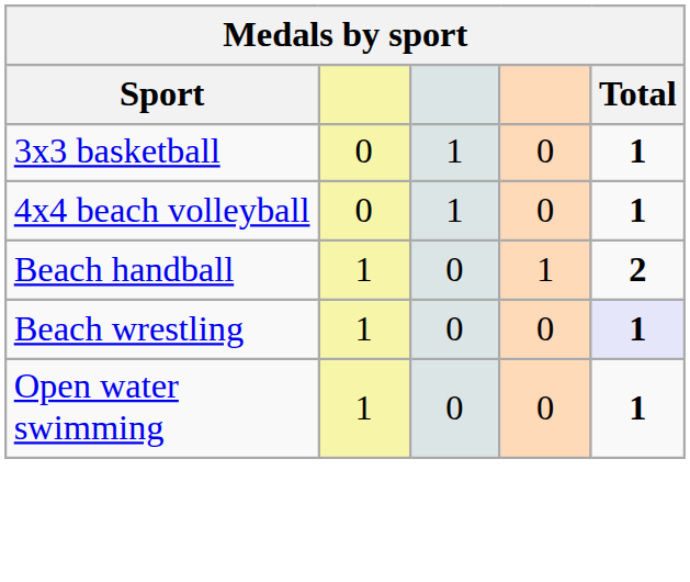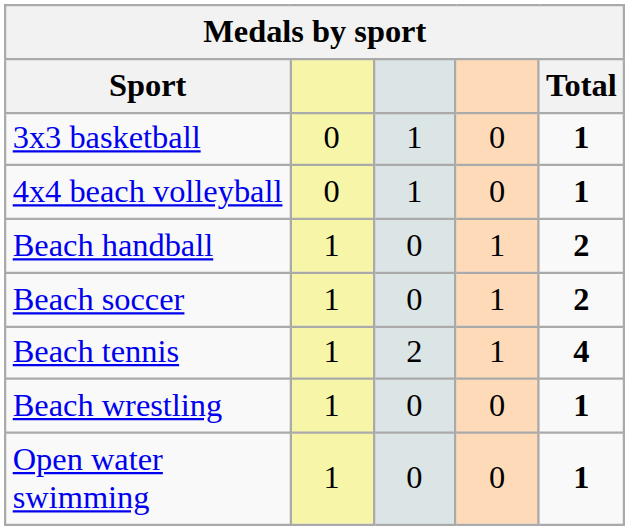 <table class="wikitable" style="font-size:90%; text-align:center;">
 <tr>
 <th colspan="5">Medals by sport</th>
 </tr>
 <tr>
 <th width="120">Sport</th>
 <th scope="col" width="30" style="background:#F7F6A8;"></th>
 <th scope="col" width="30" style="background:#DCE5E5;"></th>
 <th scope="col" width="30" style="background:#FFDAB9;"></th>
 <th width="30">Total</th>
 </tr>
 <tr>
 <td align="left"><a href='#'>3x3 basketball</a></td>
 <td style="background:#F7F6A8;">0</td>
 <td style="background:#DCE5E5;">1</td>
 <td style="background:#FFDAB9;">0</td>
 <td><strong>1</strong></td>
 </tr>
 <tr>
 <td align="left"><a href='#'>4x4 beach volleyball</a></td>
 <td style="background:#F7F6A8;">0</td>
 <td style="background:#DCE5E5;">1</td>
 <td style="background:#FFDAB9;">0</td>
 <td><strong>1</strong></td>
 </tr>
 <tr>
 <td align="left"><a href='#'>Beach handball</a></td>
 <td style="background:#F7F6A8;">1</td>
 <td style="background:#DCE5E5;">0</td>
 <td style="background:#FFDAB9;">1</td>
 <td><strong>2</strong></td>
 </tr>
 <tr>
+<td align="left"><a href='#'>Beach soccer</a></td>
+<td style="background:#F7F6A8;">1</td>
+<td style="background:#DCE5E5;">0</td>
+<td style="background:#FFDAB9;">1</td>
+<td><strong>2</strong></td>
+</tr>
+<tr>
+<td align="left"><a href='#'>Beach tennis</a></td>
+<td style="background:#F7F6A8;">1</td>
+<td style="background:#DCE5E5;">2</td>
+<td style="background:#FFDAB9;">1</td>
+<td><strong>4</strong></td>
+</tr>
+<tr>
 <td align="left"><a href='#'>Beach wrestling</a></td>
 <td style="background:#F7F6A8;">1</td>
 <td style="background:#DCE5E5;">0</td>
 <td style="background:#FFDAB9;">0</td>
-<td style="background: lavender;"><strong>1</strong></td>
+<td><strong>1</strong></td>
 </tr>
 <tr>
 <td align="left"><a href='#'>Open water swimming</a></td>
 <td style="background:#F7F6A8;">1</td>
 <td style="background:#DCE5E5;">0</td>
 <td style="background:#FFDAB9;">0</td>
 <td><strong>1</strong></td>
 </tr>
 </table>
